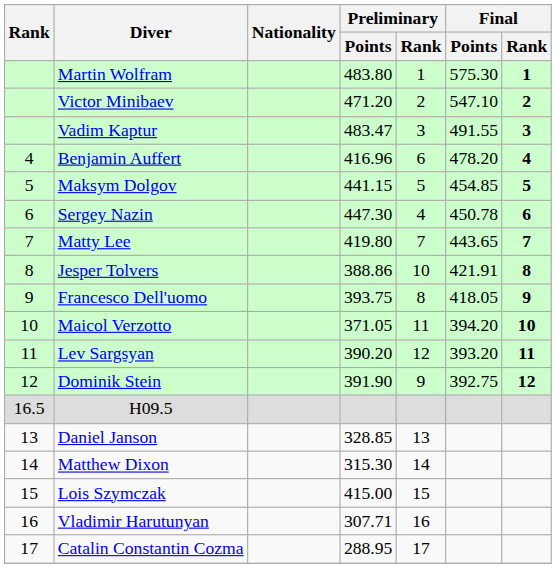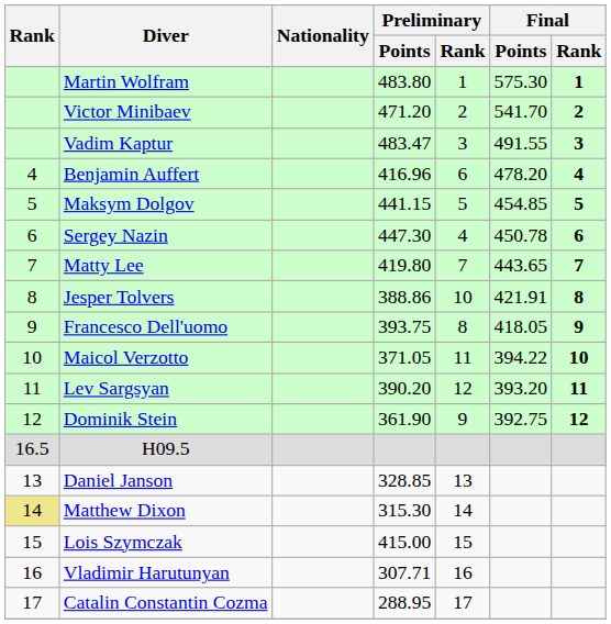 <table class="wikitable" style="text-align:center">
 <tr>
 <th rowspan="2">Rank</th>
 <th rowspan="2">Diver</th>
 <th rowspan="2">Nationality</th>
 <th colspan="2">Preliminary</th>
 <th colspan="2">Final</th>
 </tr>
 <tr>
 <th>Points</th>
 <th>Rank</th>
 <th>Points</th>
 <th>Rank</th>
 </tr>
 <tr bgcolor=ccffcc>
 <td></td>
 <td align=left><a href='#'>Martin Wolfram</a></td>
 <td align=left></td>
 <td>483.80</td>
 <td>1</td>
 <td>575.30</td>
 <td><strong>1</strong></td>
 </tr>
 <tr bgcolor=ccffcc>
 <td></td>
 <td align=left><a href='#'>Victor Minibaev</a></td>
 <td align=left></td>
 <td>471.20</td>
 <td>2</td>
-<td>547.10</td>
+<td>541.70</td>
 <td><strong>2</strong></td>
 </tr>
 <tr bgcolor=ccffcc>
 <td></td>
 <td align=left><a href='#'>Vadim Kaptur</a></td>
 <td align=left></td>
 <td>483.47</td>
 <td>3</td>
 <td>491.55</td>
 <td><strong>3</strong></td>
 </tr>
 <tr bgcolor=ccffcc>
 <td>4</td>
 <td align=left><a href='#'>Benjamin Auffert</a></td>
 <td align=left></td>
 <td>416.96</td>
 <td>6</td>
 <td>478.20</td>
 <td><strong>4</strong></td>
 </tr>
 <tr bgcolor=ccffcc>
 <td>5</td>
 <td align=left><a href='#'>Maksym Dolgov</a></td>
 <td align=left></td>
 <td>441.15</td>
 <td>5</td>
 <td>454.85</td>
 <td><strong>5</strong></td>
 </tr>
 <tr bgcolor=ccffcc>
 <td>6</td>
 <td align=left><a href='#'>Sergey Nazin</a></td>
 <td align=left></td>
 <td>447.30</td>
 <td>4</td>
 <td>450.78</td>
 <td><strong>6</strong></td>
 </tr>
 <tr bgcolor=ccffcc>
 <td>7</td>
 <td align=left><a href='#'>Matty Lee</a></td>
 <td align=left></td>
 <td>419.80</td>
 <td>7</td>
 <td>443.65</td>
 <td><strong>7</strong></td>
 </tr>
 <tr bgcolor=ccffcc>
 <td>8</td>
 <td align=left><a href='#'>Jesper Tolvers</a></td>
 <td align=left></td>
 <td>388.86</td>
 <td>10</td>
 <td>421.91</td>
 <td><strong>8</strong></td>
 </tr>
 <tr bgcolor=ccffcc>
 <td>9</td>
 <td align=left><a href='#'>Francesco Dell'uomo</a></td>
 <td align=left></td>
 <td>393.75</td>
 <td>8</td>
 <td>418.05</td>
 <td><strong>9</strong></td>
 </tr>
 <tr bgcolor=ccffcc>
 <td>10</td>
 <td align=left><a href='#'>Maicol Verzotto</a></td>
 <td align=left></td>
 <td>371.05</td>
 <td>11</td>
-<td>394.20</td>
+<td>394.22</td>
 <td><strong>10</strong></td>
 </tr>
 <tr bgcolor=ccffcc>
 <td>11</td>
 <td align=left><a href='#'>Lev Sargsyan</a></td>
 <td align=left></td>
 <td>390.20</td>
 <td>12</td>
 <td>393.20</td>
 <td><strong>11</strong></td>
 </tr>
 <tr bgcolor=ccffcc>
 <td>12</td>
 <td align=left><a href='#'>Dominik Stein</a></td>
 <td align=left></td>
-<td>391.90</td>
+<td>361.90</td>
 <td>9</td>
 <td>392.75</td>
 <td><strong>12</strong></td>
 </tr>
 <tr bgcolor=#DDDDDD>
 <td><span>16.5</span></td>
 <td><span>H09.5</span></td>
 <td></td>
 <td></td>
 <td></td>
 <td></td>
 <td></td>
 </tr>
 <tr>
 <td>13</td>
 <td align=left><a href='#'>Daniel Janson</a></td>
 <td align=left></td>
 <td>328.85</td>
 <td 13>13</td>
 <td></td>
 <td></td>
 </tr>
 <tr>
-<td>14</td>
+<td style="background: khaki;">14</td>
 <td align=left><a href='#'>Matthew Dixon</a></td>
 <td align=left></td>
 <td>315.30</td>
 <td 14>14</td>
 <td></td>
 <td></td>
 </tr>
 <tr>
 <td>15</td>
 <td align=left><a href='#'>Lois Szymczak</a></td>
 <td align=left></td>
 <td>415.00</td>
 <td 15>15</td>
 <td></td>
 <td></td>
 </tr>
 <tr>
 <td>16</td>
 <td align=left><a href='#'>Vladimir Harutunyan</a></td>
 <td align=left></td>
 <td>307.71</td>
 <td 16>16</td>
 <td></td>
 <td></td>
 </tr>
 <tr>
 <td>17</td>
 <td align=left><a href='#'>Catalin Constantin Cozma</a></td>
 <td align=left></td>
 <td>288.95</td>
 <td 17>17</td>
 <td></td>
 <td></td>
 </tr>
 <tr>
 </tr>
 </table>
